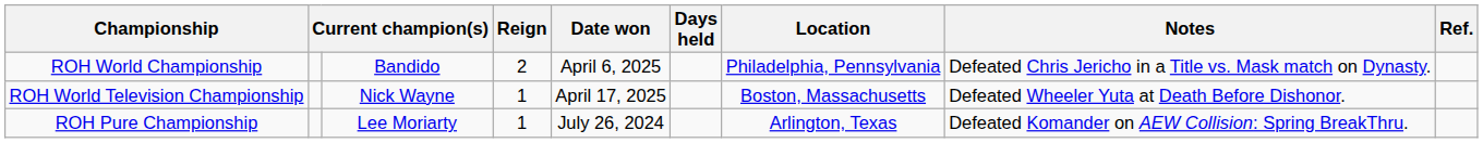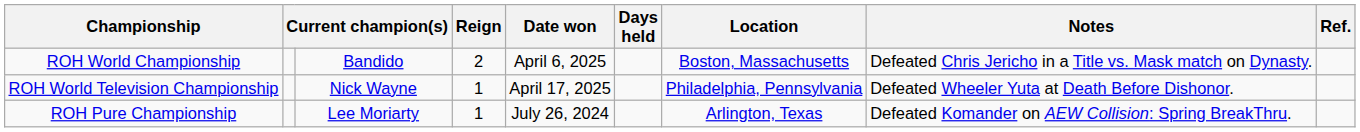 <table class="wikitable sortable" style="text-align: center; font-size:85%;">
 <tr>
 <th>Championship</th>
 <th colspan=2>Current champion(s)</th>
 <th>Reign</th>
 <th>Date won</th>
 <th>Days<br>held</th>
 <th>Location</th>
 <th>Notes</th>
 <th>Ref.</th>
 </tr>
 <tr>
 <td align="center"><a href='#'>ROH World Championship</a></td>
 <td align="center"></td>
 <td align="center"><a href='#'>Bandido</a></td>
 <td align="center">2</td>
 <td align="center">April 6, 2025</td>
 <td align="center"></td>
-<td align="center"><a href='#'>Philadelphia, Pennsylvania</a></td>
+<td align="center"><a href='#'>Boston, Massachusetts</a></td>
 <td align="left">Defeated <a href='#'>Chris Jericho</a> in a <a href='#'>Title vs. Mask match</a> on <a href='#'>Dynasty</a>.</td>
 <td align="center"></td>
 </tr>
 <tr>
 <td align="center"><a href='#'>ROH World Television Championship</a></td>
 <td align="center"></td>
 <td align="center"><a href='#'>Nick Wayne</a></td>
 <td align="center">1</td>
 <td align="center">April 17, 2025</td>
 <td align="center"></td>
-<td align="center"><a href='#'>Boston, Massachusetts</a></td>
+<td align="center"><a href='#'>Philadelphia, Pennsylvania</a></td>
 <td align="left">Defeated <a href='#'>Wheeler Yuta</a> at <a href='#'>Death Before Dishonor</a>.</td>
 <td align="center"></td>
 </tr>
 <tr>
 <td align="center"><a href='#'>ROH Pure Championship</a></td>
 <td align="center"></td>
 <td align="center"><a href='#'>Lee Moriarty</a></td>
 <td align="center">1</td>
 <td align="center">July 26, 2024</td>
 <td align="center"></td>
 <td align="center"><a href='#'>Arlington, Texas</a></td>
 <td align="left">Defeated <a href='#'>Komander</a> on <a href='#'><em>AEW Collision</em>: Spring BreakThru</a>.</td>
 <td align="center"></td>
 </tr>
 </table>
